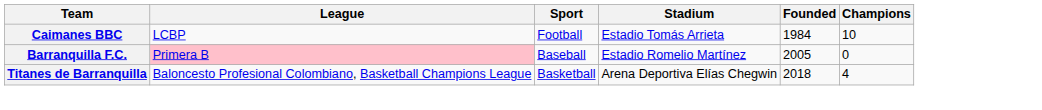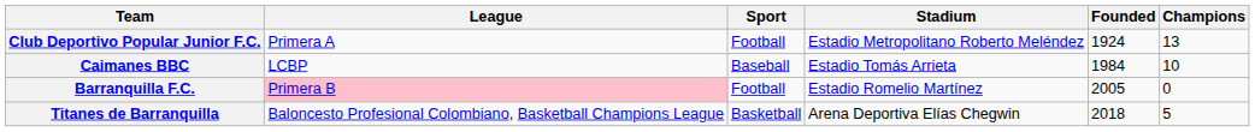 <table class="sortable wikitable">
 <tr>
 <th>Team</th>
 <th>League</th>
 <th>Sport</th>
 <th>Stadium</th>
 <th>Founded</th>
 <th>Champions</th>
 </tr>
 <tr>
+<th><a href='#'>Club Deportivo Popular Junior F.C.</a></th>
+<td><a href='#'>Primera A</a></td>
+<td><a href='#'>Football</a></td>
+<td><a href='#'>Estadio Metropolitano Roberto Meléndez</a></td>
+<td>1924</td>
+<td>13</td>
+</tr>
+<tr>
 <th><a href='#'>Caimanes BBC</a></th>
 <td><a href='#'>LCBP</a></td>
-<td><a href='#'>Football</a></td>
+<td><a href='#'>Baseball</a></td>
 <td><a href='#'>Estadio Tomás Arrieta</a></td>
 <td>1984</td>
 <td>10</td>
 </tr>
 <tr>
 <th><a href='#'>Barranquilla F.C.</a></th>
 <td style="background: pink;"><a href='#'>Primera B</a></td>
-<td><a href='#'>Baseball</a></td>
+<td><a href='#'>Football</a></td>
 <td><a href='#'>Estadio Romelio Martínez</a></td>
 <td>2005</td>
 <td>0</td>
 </tr>
 <tr>
 <th><a href='#'>Titanes de Barranquilla</a></th>
 <td><a href='#'>Baloncesto Profesional Colombiano</a>, <a href='#'>Basketball Champions League</a></td>
 <td><a href='#'>Basketball</a></td>
 <td>Arena Deportiva Elías Chegwin</td>
 <td>2018</td>
-<td>4</td>
+<td>5</td>
 </tr>
 </table>
